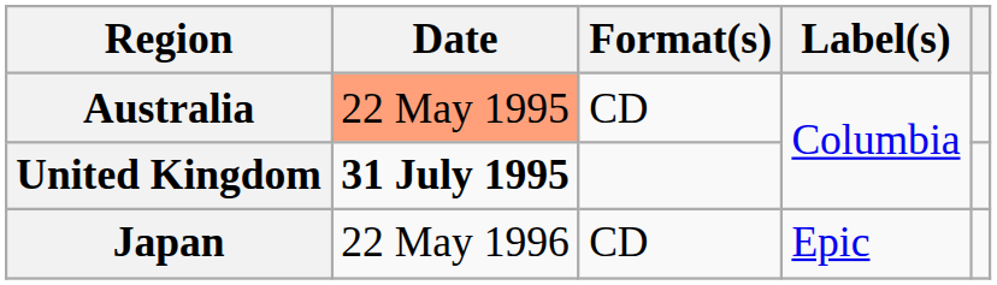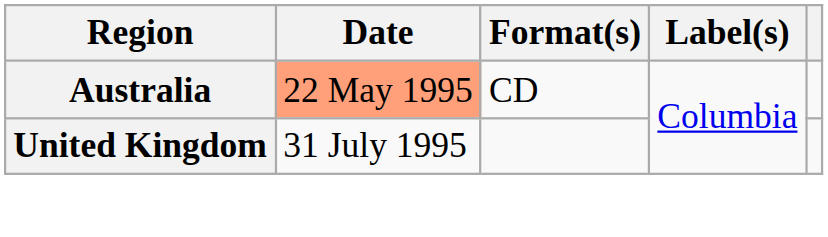 <table class="wikitable plainrowheaders">
 <tr>
 <th scope="col">Region</th>
 <th scope="col">Date</th>
 <th scope="col">Format(s)</th>
 <th scope="col">Label(s)</th>
 <th scope="col"></th>
 </tr>
 <tr>
 <th scope="row">Australia</th>
 <td style="background: lightsalmon;">22 May 1995</td>
 <td>CD</td>
 <td rowspan="2"><a href='#'>Columbia</a></td>
 <td></td>
 </tr>
 <tr>
 <th scope="row">United Kingdom</th>
-<td><strong>31 July 1995</strong></td>
+<td>31 July 1995</td>
 <td></td>
 <td></td>
 </tr>
-<tr>
-<th scope="row">Japan</th>
-<td>22 May 1996</td>
-<td>CD</td>
-<td><a href='#'>Epic</a></td>
-<td></td>
-</tr>
 </table>
